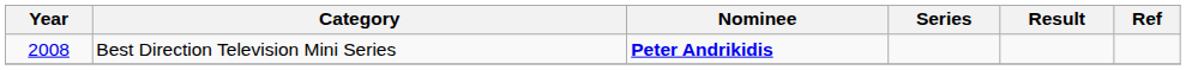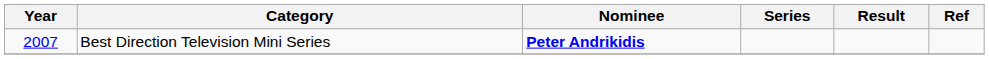 <table class="wikitable" width=80%>
 <tr>
 <th>Year</th>
 <th>Category</th>
 <th>Nominee</th>
 <th>Series</th>
 <th>Result</th>
 <th>Ref</th>
 </tr>
 <tr>
-<td align="center"><a href='#'>2008</a></td>
+<td align="center"><a href='#'>2007</a></td>
 <td>Best Direction Television Mini Series</td>
 <td><strong><a href='#'>Peter Andrikidis</a></strong></td>
 <td></td>
 <td></td>
 <td align="center"></td>
 </tr>
 <tr>
 </tr>
 </table>
